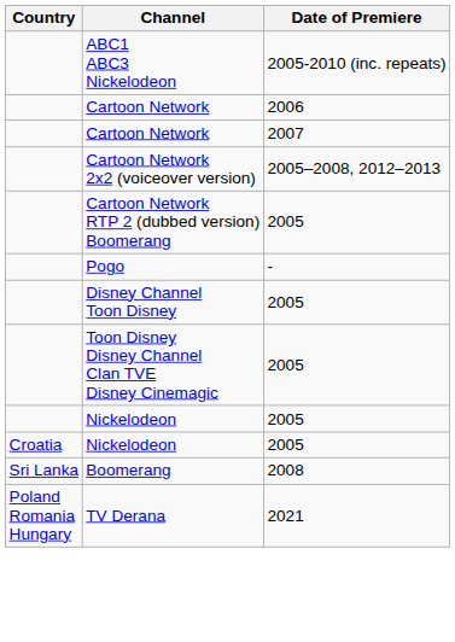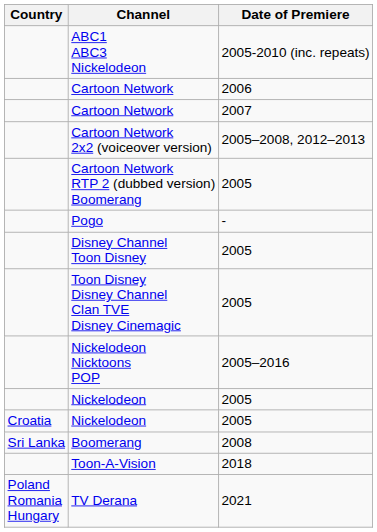 <table class="wikitable">
 <tr>
 <th>Country</th>
 <th>Channel</th>
 <th>Date of Premiere</th>
 </tr>
 <tr>
 <td></td>
 <td><a href='#'>ABC1</a><br><a href='#'>ABC3</a><br><a href='#'>Nickelodeon</a></td>
 <td>2005-2010 (inc. repeats)</td>
 </tr>
 <tr>
 <td></td>
 <td><a href='#'>Cartoon Network</a></td>
 <td>2006</td>
 </tr>
 <tr>
 <td></td>
 <td><a href='#'>Cartoon Network</a></td>
 <td>2007</td>
 </tr>
 <tr>
 <td></td>
 <td><a href='#'>Cartoon Network</a><br><a href='#'>2x2</a> (voiceover version)</td>
 <td>2005–2008, 2012–2013</td>
 </tr>
 <tr>
 <td></td>
 <td><a href='#'>Cartoon Network</a><br><a href='#'>RTP 2</a> (dubbed version)<br><a href='#'>Boomerang</a></td>
 <td>2005</td>
 </tr>
 <tr>
 <td></td>
 <td><a href='#'>Pogo</a></td>
 <td>-</td>
 </tr>
 <tr>
 <td></td>
 <td><a href='#'>Disney Channel</a><br><a href='#'>Toon Disney</a></td>
 <td>2005</td>
 </tr>
 <tr>
 <td></td>
 <td><a href='#'>Toon Disney</a><br><a href='#'>Disney Channel</a><br><a href='#'>Clan TVE</a><br><a href='#'>Disney Cinemagic</a></td>
 <td>2005</td>
 </tr>
 <tr>
 <td></td>
+<td><a href='#'>Nickelodeon</a><br><a href='#'>Nicktoons</a><br><a href='#'>POP</a></td>
+<td>2005–2016</td>
+</tr>
+<tr>
+<td></td>
 <td><a href='#'>Nickelodeon</a></td>
 <td>2005</td>
 </tr>
 <tr>
 <td> <a href='#'>Croatia</a></td>
 <td><a href='#'>Nickelodeon</a></td>
 <td>2005</td>
 </tr>
 <tr>
 <td> <a href='#'>Sri Lanka</a></td>
 <td><a href='#'>Boomerang</a></td>
 <td>2008</td>
 </tr>
 <tr>
+<td></td>
+<td><a href='#'>Toon-A-Vision</a></td>
+<td>2018</td>
+</tr>
+<tr>
 <td> <a href='#'>Poland</a><br> <a href='#'>Romania</a><br> <a href='#'>Hungary</a></td>
 <td><a href='#'>TV Derana</a></td>
 <td>2021</td>
 </tr>
 </table>
